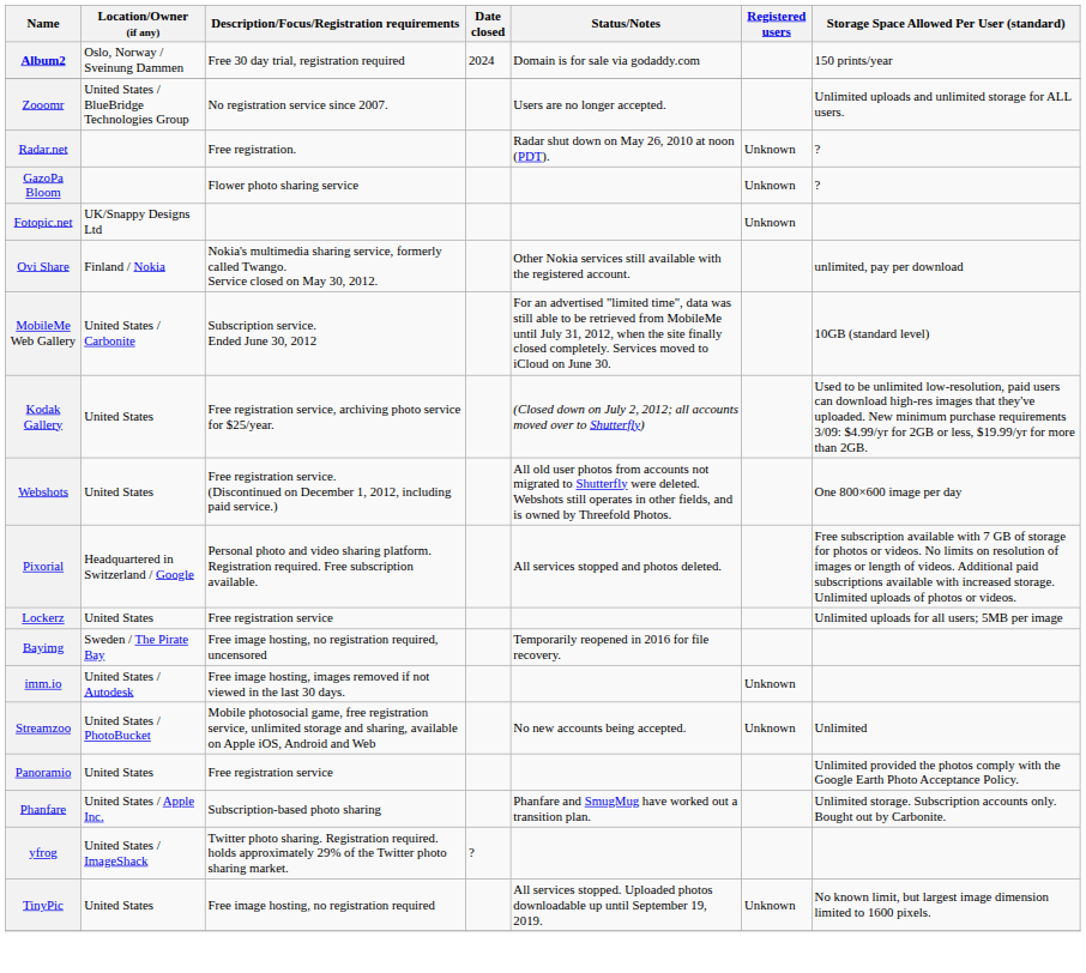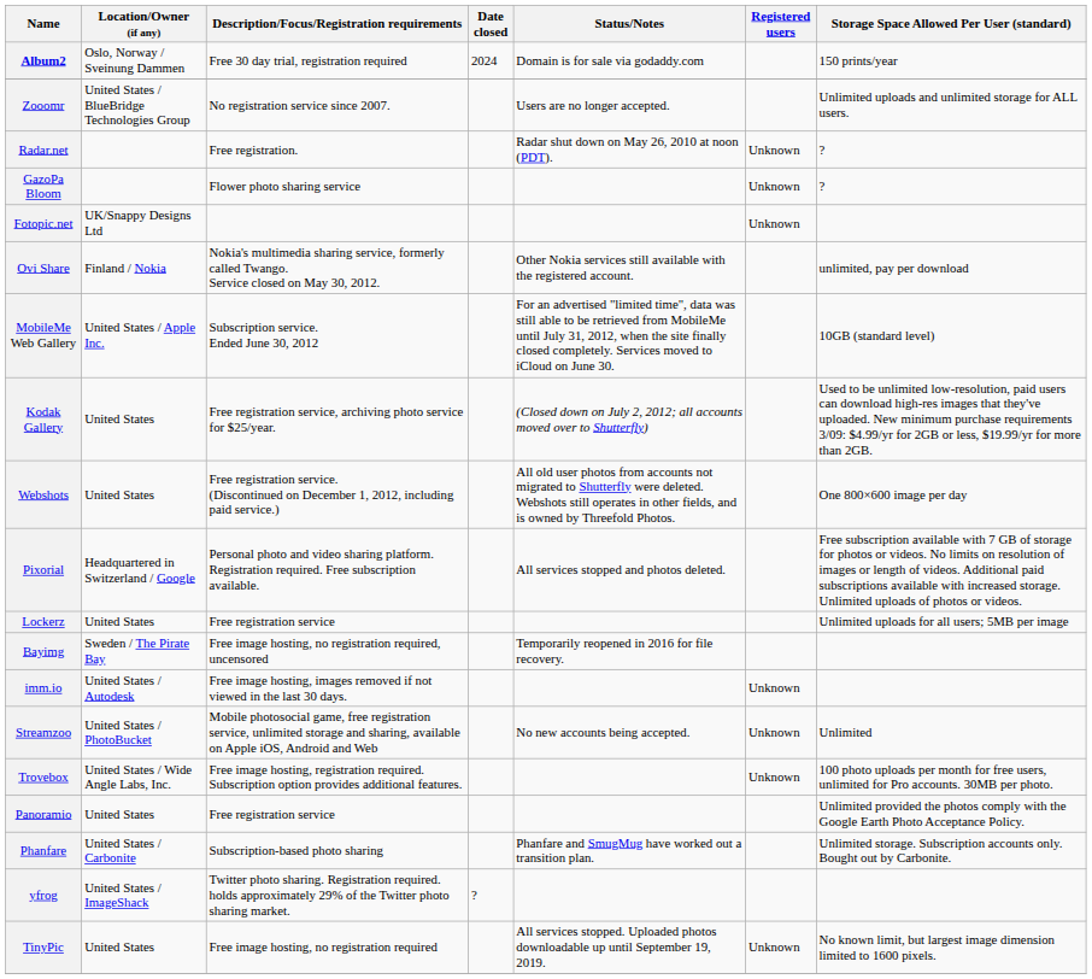 <table class="wikitable sortable sticky-table-row1 sticky-table-col1" style="width:100%; font-size:95%">
 <tr>
 <th>Name</th>
 <th><abbr>Location</abbr>/Owner<br><small>(if any)</small></th>
 <th>Description/Focus/Registration requirements</th>
 <th>Date closed</th>
 <th>Status/Notes</th>
 <th><a href='#'>Registered users</a></th>
 <th>Storage Space Allowed Per User (standard)</th>
 </tr>
 <tr>
 <th><a href='#'>Album2</a></th>
 <td>Oslo, Norway / Sveinung Dammen</td>
 <td>Free 30 day trial, registration required</td>
 <td>2024</td>
 <td>Domain is for sale via godaddy.com</td>
 <td></td>
 <td>150 prints/year</td>
 </tr>
 <tr>
 </tr>
 <tr>
 <th style="font-weight:normal"><a href='#'>Zooomr</a></th>
 <td>United States / BlueBridge Technologies Group</td>
 <td>No registration service since 2007.</td>
 <td></td>
 <td>Users are no longer accepted.</td>
 <td></td>
 <td>Unlimited uploads and unlimited storage for ALL users.</td>
 </tr>
 <tr>
 <th style="font-weight:normal"><a href='#'>Radar.net</a></th>
 <td></td>
 <td>Free registration.</td>
 <td></td>
 <td>Radar shut down on May 26, 2010 at noon (<a href='#'>PDT</a>).</td>
 <td>Unknown</td>
 <td>?</td>
 </tr>
 <tr>
 <th style="font-weight:normal;"><a href='#'>GazoPa Bloom</a></th>
 <td></td>
 <td>Flower photo sharing service</td>
 <td></td>
 <td></td>
 <td>Unknown</td>
 <td>?</td>
 </tr>
 <tr>
 <th style="font-weight:normal"><a href='#'>Fotopic.net</a></th>
 <td>UK/Snappy Designs Ltd</td>
 <td></td>
 <td></td>
 <td></td>
 <td>Unknown</td>
 <td></td>
 </tr>
 <tr>
 <th style="font-weight:normal"><a href='#'>Ovi Share</a></th>
 <td>Finland / <a href='#'>Nokia</a></td>
 <td>Nokia's multimedia sharing service, formerly called Twango.<br>Service closed on May 30, 2012.</td>
 <td></td>
 <td>Other Nokia services still available with the registered account.</td>
 <td></td>
 <td>unlimited, pay per download</td>
 </tr>
 <tr>
 <th style="font-weight:normal"><a href='#'>MobileMe</a> Web Gallery</th>
-<td>United States / <a href='#'>Carbonite</a></td>
+<td>United States / <a href='#'>Apple Inc.</a></td>
 <td>Subscription service.<br>Ended June 30, 2012</td>
 <td></td>
 <td>For an advertised "limited time", data was still able to be retrieved from MobileMe until July 31, 2012, when the site finally closed completely. Services moved to iCloud on June 30.</td>
 <td></td>
 <td>10GB (standard level)</td>
 </tr>
 <tr>
 <th style="font-weight:normal"><a href='#'>Kodak Gallery</a></th>
 <td>United States</td>
 <td>Free registration service, archiving photo service for $25/year.</td>
 <td></td>
 <td><em>(Closed down on July 2, 2012; all accounts moved over to <a href='#'>Shutterfly</a>)</em></td>
 <td></td>
 <td>Used to be unlimited low-resolution, paid users can download high-res images that they've uploaded. New minimum purchase requirements 3/09: $4.99/yr for 2GB or less, $19.99/yr for more than 2GB.</td>
 </tr>
 <tr>
 <th style="font-weight:normal"><a href='#'>Webshots</a></th>
 <td>United States</td>
 <td>Free registration service.<br>(Discontinued on December 1, 2012, including paid service.)</td>
 <td></td>
 <td>All old user photos from accounts not migrated to <a href='#'>Shutterfly</a> were deleted. Webshots still operates in other fields, and is owned by Threefold Photos.</td>
 <td></td>
 <td>One 800×600 image per day</td>
 </tr>
 <tr>
 <th style="font-weight:normal"><a href='#'>Pixorial</a></th>
 <td>Headquartered in Switzerland / <a href='#'>Google</a></td>
 <td>Personal photo and video sharing platform.<br>Registration required.  Free subscription available.</td>
 <td></td>
 <td>All services stopped and photos deleted.</td>
 <td></td>
 <td>Free subscription available with 7 GB of storage for photos or videos.  No limits on resolution of images or length of videos.  Additional paid subscriptions available with increased storage. Unlimited uploads of photos or videos.</td>
 </tr>
 <tr>
 <th style="font-weight:normal"><a href='#'>Lockerz</a></th>
 <td>United States</td>
 <td>Free registration service</td>
 <td></td>
 <td></td>
 <td></td>
 <td>Unlimited uploads for all users; 5MB per image</td>
 </tr>
 <tr>
 <th style="font-weight:normal"><a href='#'>Bayimg</a></th>
 <td>Sweden / <a href='#'>The Pirate Bay</a></td>
 <td>Free image hosting, no registration required, uncensored</td>
 <td></td>
 <td>Temporarily reopened in 2016 for file recovery.</td>
 <td></td>
 <td></td>
 </tr>
 <tr>
 <th style="font-weight:normal"><a href='#'>imm.io</a></th>
 <td>United States / <a href='#'>Autodesk</a></td>
 <td>Free image hosting, images removed if not viewed in the last 30 days.</td>
 <td></td>
 <td></td>
 <td>Unknown</td>
 <td></td>
 </tr>
 <tr>
 <th style="font-weight:normal"><a href='#'>Streamzoo</a></th>
 <td>United States / <a href='#'>PhotoBucket</a></td>
 <td>Mobile photosocial game, free registration service, unlimited storage and sharing, available on Apple iOS, Android and Web</td>
 <td></td>
 <td>No new accounts being accepted.</td>
 <td>Unknown</td>
 <td>Unlimited</td>
 </tr>
 <tr>
+<th style="font-weight:normal"><a href='#'>Trovebox</a></th>
+<td>United States / Wide Angle Labs, Inc.</td>
+<td>Free image hosting, registration required. Subscription option provides additional features.</td>
+<td></td>
+<td></td>
+<td>Unknown</td>
+<td>100 photo uploads per month for free users, unlimited for Pro accounts. 30MB per photo.</td>
+</tr>
+<tr>
 <th style="font-weight:normal"><a href='#'>Panoramio</a></th>
 <td>United States</td>
 <td>Free registration service</td>
 <td></td>
 <td></td>
 <td></td>
 <td>Unlimited provided the photos comply with the Google Earth Photo Acceptance Policy.</td>
 </tr>
 <tr>
 <th style="font-weight:normal"><a href='#'>Phanfare</a></th>
-<td>United States / <a href='#'>Apple Inc.</a></td>
+<td>United States / <a href='#'>Carbonite</a></td>
 <td>Subscription-based photo sharing</td>
 <td></td>
 <td>Phanfare and <a href='#'>SmugMug</a> have worked out a transition plan.</td>
 <td></td>
 <td>Unlimited storage.  Subscription accounts only.  Bought out by Carbonite.</td>
 </tr>
 <tr>
 <th style="font-weight:normal"><a href='#'>yfrog</a></th>
 <td>United States / <a href='#'>ImageShack</a></td>
 <td>Twitter photo sharing. Registration required.  holds approximately 29% of the Twitter photo sharing market.</td>
 <td>?</td>
 <td></td>
 <td></td>
 <td></td>
 </tr>
 <tr>
 <th style="font-weight:normal"><a href='#'>TinyPic</a></th>
 <td>United States</td>
 <td>Free image hosting, no registration required</td>
 <td></td>
 <td>All services stopped. Uploaded photos downloadable up until September 19, 2019.</td>
 <td>Unknown</td>
 <td>No known limit, but largest image dimension limited to 1600 pixels.</td>
 </tr>
 <tr>
 </tr>
 </table>
